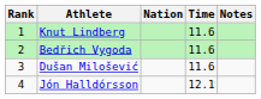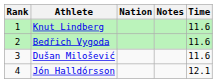 <table class="wikitable sortable" style="text-align:center">
 <tr>
 <th>Rank</th>
 <th>Athlete</th>
 <th>Nation</th>
+<th>Notes</th>
 <th>Time</th>
-<th>Notes</th>
 </tr>
 <tr style="background:#bbf3bb;">
 <td>1</td>
 <td align=left><a href='#'>Knut Lindberg</a></td>
 <td align=left></td>
+<td></td>
 <td>11.6</td>
-<td></td>
 </tr>
 <tr style="background:#bbf3bb;">
 <td>2</td>
 <td align=left><a href='#'>Bedřich Vygoda</a></td>
 <td align=left></td>
+<td></td>
 <td>11.6</td>
-<td></td>
 </tr>
 <tr>
 <td>3</td>
 <td align=left><a href='#'>Dušan Milošević</a></td>
 <td align=left></td>
+<td></td>
 <td>11.6</td>
-<td></td>
 </tr>
 <tr>
 <td>4</td>
 <td align=left><a href='#'>Jón Halldórsson</a></td>
 <td align=left></td>
+<td></td>
 <td>12.1</td>
-<td></td>
 </tr>
 </table>
